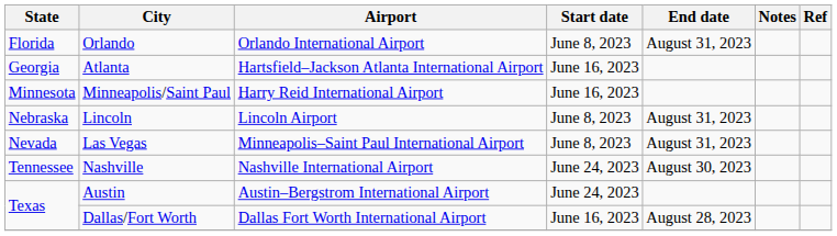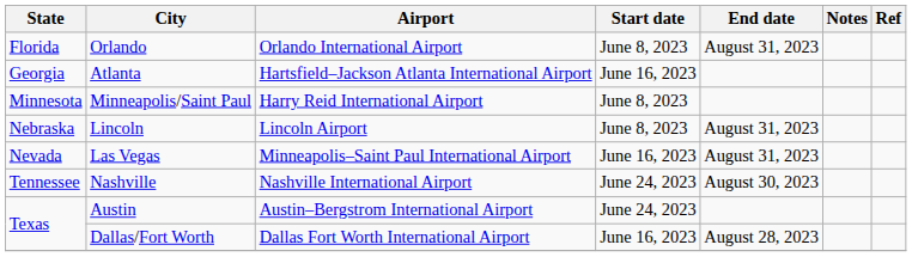 <table class="wikitable sortable">
 <tr>
 <th>State </th>
 <th>City</th>
 <th>Airport</th>
 <th>Start date </th>
 <th>End date</th>
 <th>Notes</th>
 <th class=unsortable>Ref</th>
 </tr>
 <tr>
 <td><a href='#'>Florida</a></td>
 <td><a href='#'>Orlando</a></td>
 <td><a href='#'>Orlando International Airport</a></td>
 <td>June 8, 2023</td>
 <td align=center>August 31, 2023</td>
 <td></td>
 <td align=center></td>
 </tr>
 <tr>
 <td><a href='#'>Georgia</a></td>
 <td><a href='#'>Atlanta</a></td>
 <td><a href='#'>Hartsfield–Jackson Atlanta International Airport</a></td>
 <td>June 16, 2023</td>
 <td align=center></td>
 <td></td>
 <td align=center></td>
 </tr>
 <tr>
 <td><a href='#'>Minnesota</a></td>
 <td><a href='#'>Minneapolis</a>/<a href='#'>Saint Paul</a></td>
 <td><a href='#'>Harry Reid International Airport</a></td>
-<td>June 16, 2023</td>
+<td>June 8, 2023</td>
 <td align=center></td>
 <td></td>
 <td align=center></td>
 </tr>
 <tr>
 <td><a href='#'>Nebraska</a></td>
 <td><a href='#'>Lincoln</a></td>
 <td><a href='#'>Lincoln Airport</a></td>
 <td>June 8, 2023</td>
 <td align=center>August 31, 2023</td>
 <td></td>
 <td align=center></td>
 </tr>
 <tr>
 <td><a href='#'>Nevada</a></td>
 <td><a href='#'>Las Vegas</a></td>
 <td><a href='#'>Minneapolis–Saint Paul International Airport</a></td>
-<td>June 8, 2023</td>
+<td>June 16, 2023</td>
 <td align=center>August 31, 2023</td>
 <td></td>
 <td align=center></td>
 </tr>
 <tr>
 <td><a href='#'>Tennessee</a></td>
 <td><a href='#'>Nashville</a></td>
 <td><a href='#'>Nashville International Airport</a></td>
 <td>June 24, 2023</td>
 <td align=center>August 30, 2023</td>
 <td></td>
 <td align=center></td>
 </tr>
 <tr>
 <td rowspan=2><a href='#'>Texas</a></td>
 <td><a href='#'>Austin</a></td>
 <td><a href='#'>Austin–Bergstrom International Airport</a></td>
 <td>June 24, 2023</td>
 <td align=center></td>
 <td></td>
 <td align=center></td>
 </tr>
 <tr>
 <td><a href='#'>Dallas</a>/<a href='#'>Fort Worth</a></td>
 <td><a href='#'>Dallas Fort Worth International Airport</a></td>
 <td>June 16, 2023</td>
 <td align=center>August 28, 2023</td>
 <td></td>
 <td align=center></td>
 </tr>
 <tr>
 </tr>
 </table>
